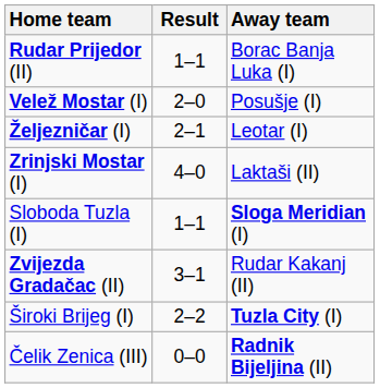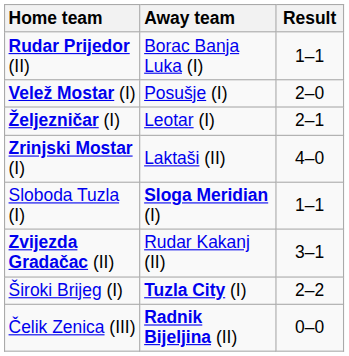 <table class="wikitable" style="width:50%">
 <tr>
 <th style="width:40%; text-align:left">Home team</th>
+<th style="width:40%; text-align:left">Away team</th>
 <th>Result</th>
-<th style="width:40%; text-align:left">Away team</th>
 </tr>
 <tr>
 <td><strong><a href='#'>Rudar Prijedor</a></strong> (II)</td>
+<td><a href='#'>Borac Banja Luka</a> (I)</td>
 <td style="text-align:center">1–1 </td>
-<td><a href='#'>Borac Banja Luka</a> (I)</td>
 </tr>
 <tr>
 <td><strong><a href='#'>Velež Mostar</a></strong> (I)</td>
+<td><a href='#'>Posušje</a> (I)</td>
 <td style="text-align:center">2–0</td>
-<td><a href='#'>Posušje</a> (I)</td>
 </tr>
 <tr>
 <td><strong><a href='#'>Željezničar</a></strong> (I)</td>
+<td><a href='#'>Leotar</a> (I)</td>
 <td style="text-align:center">2–1</td>
-<td><a href='#'>Leotar</a> (I)</td>
 </tr>
 <tr>
 <td><strong><a href='#'>Zrinjski Mostar</a></strong> (I)</td>
+<td><a href='#'>Laktaši</a> (II)</td>
 <td style="text-align:center">4–0</td>
-<td><a href='#'>Laktaši</a> (II)</td>
 </tr>
 <tr>
 <td><a href='#'>Sloboda Tuzla</a> (I)</td>
+<td><strong><a href='#'>Sloga Meridian</a></strong> (I)</td>
 <td style="text-align:center">1–1 </td>
-<td><strong><a href='#'>Sloga Meridian</a></strong> (I)</td>
 </tr>
 <tr>
 <td><strong><a href='#'>Zvijezda Gradačac</a></strong> (II)</td>
+<td><a href='#'>Rudar Kakanj</a> (II)</td>
 <td style="text-align:center">3–1</td>
-<td><a href='#'>Rudar Kakanj</a> (II)</td>
 </tr>
 <tr>
 <td><a href='#'>Široki Brijeg</a> (I)</td>
+<td><strong><a href='#'>Tuzla City</a></strong> (I)</td>
 <td style="text-align:center">2–2 </td>
-<td><strong><a href='#'>Tuzla City</a></strong> (I)</td>
 </tr>
 <tr>
 <td><a href='#'>Čelik Zenica</a> (III)</td>
+<td><strong><a href='#'>Radnik Bijeljina</a></strong> (II)</td>
 <td style="text-align:center">0–0 </td>
-<td><strong><a href='#'>Radnik Bijeljina</a></strong> (II)</td>
 </tr>
 </table>
